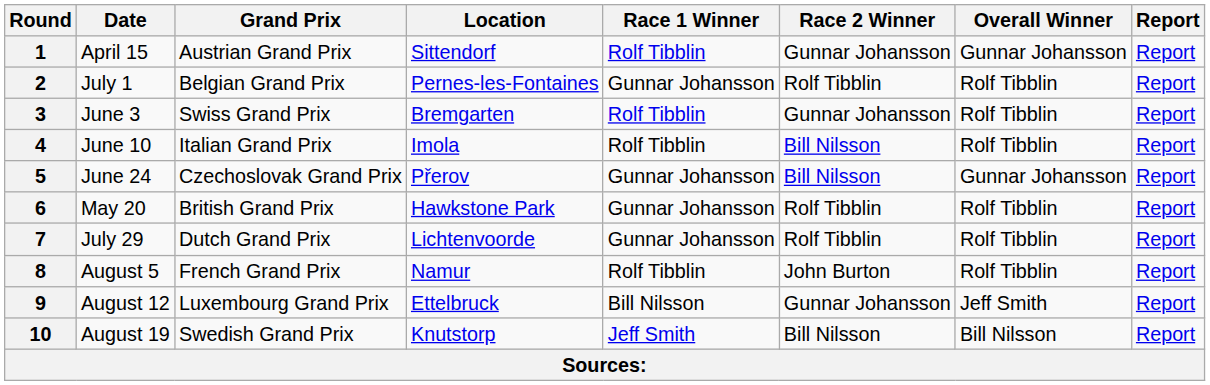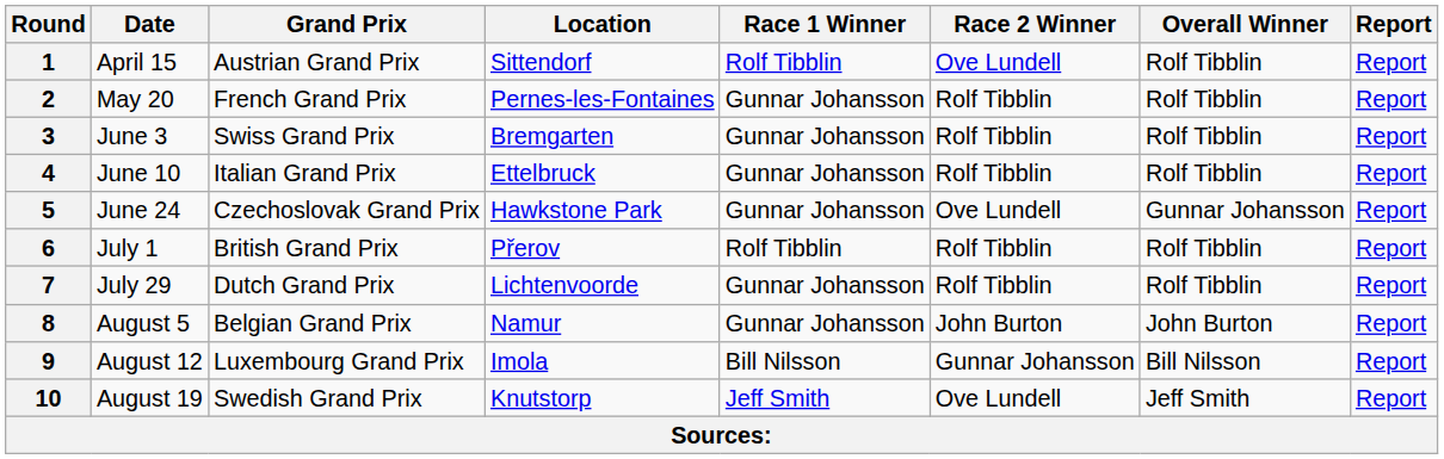 <table class="wikitable" style="font-size: 95%;">
 <tr>
 <th align=center>Round</th>
 <th align=center>Date</th>
 <th align=center>Grand Prix</th>
 <th align=center>Location</th>
 <th align=center>Race 1 Winner</th>
 <th align=center>Race 2 Winner</th>
 <th align=center>Overall Winner</th>
 <th align=center>Report</th>
 </tr>
 <tr>
 <th>1</th>
 <td>April 15</td>
 <td> Austrian Grand Prix</td>
 <td><a href='#'>Sittendorf</a></td>
 <td> <a href='#'>Rolf Tibblin</a></td>
-<td> Gunnar Johansson</td>
-<td> Gunnar Johansson</td>
+<td> <a href='#'>Ove Lundell</a></td>
+<td> Rolf Tibblin</td>
 <td><a href='#'>Report</a></td>
 </tr>
 <tr>
 <th>2</th>
-<td>July 1</td>
-<td> Belgian Grand Prix</td>
+<td>May 20</td>
+<td> French Grand Prix</td>
 <td><a href='#'>Pernes-les-Fontaines</a></td>
 <td> Gunnar Johansson</td>
 <td> Rolf Tibblin</td>
 <td> Rolf Tibblin</td>
 <td><a href='#'>Report</a></td>
 </tr>
 <tr>
 <th>3</th>
 <td>June 3</td>
 <td> Swiss Grand Prix</td>
 <td><a href='#'>Bremgarten</a></td>
-<td> <a href='#'>Rolf Tibblin</a></td>
 <td> Gunnar Johansson</td>
+<td> Rolf Tibblin</td>
 <td> Rolf Tibblin</td>
 <td><a href='#'>Report</a></td>
 </tr>
 <tr>
 <th>4</th>
 <td>June 10</td>
 <td> Italian Grand Prix</td>
-<td><a href='#'>Imola</a></td>
+<td><a href='#'>Ettelbruck</a></td>
+<td> Gunnar Johansson</td>
 <td> Rolf Tibblin</td>
-<td> <a href='#'>Bill Nilsson</a></td>
 <td> Rolf Tibblin</td>
 <td><a href='#'>Report</a></td>
 </tr>
 <tr>
 <th>5</th>
 <td>June 24</td>
 <td> Czechoslovak Grand Prix</td>
-<td><a href='#'>Přerov</a></td>
+<td><a href='#'>Hawkstone Park</a></td>
 <td> Gunnar Johansson</td>
-<td> <a href='#'>Bill Nilsson</a></td>
+<td> Ove Lundell</td>
 <td> Gunnar Johansson</td>
 <td><a href='#'>Report</a></td>
 </tr>
 <tr>
 <th>6</th>
-<td>May 20</td>
+<td>July 1</td>
 <td> British Grand Prix</td>
-<td><a href='#'>Hawkstone Park</a></td>
-<td> Gunnar Johansson</td>
+<td><a href='#'>Přerov</a></td>
+<td> Rolf Tibblin</td>
 <td> Rolf Tibblin</td>
 <td> Rolf Tibblin</td>
 <td><a href='#'>Report</a></td>
 </tr>
 <tr>
 <th>7</th>
 <td>July 29</td>
 <td> Dutch Grand Prix</td>
 <td><a href='#'>Lichtenvoorde</a></td>
 <td> Gunnar Johansson</td>
 <td> Rolf Tibblin</td>
 <td> Rolf Tibblin</td>
 <td><a href='#'>Report</a></td>
 </tr>
 <tr>
 <th>8</th>
 <td>August 5</td>
-<td> French Grand Prix</td>
+<td> Belgian Grand Prix</td>
 <td><a href='#'>Namur</a></td>
-<td> Rolf Tibblin</td>
+<td> Gunnar Johansson</td>
 <td> John Burton</td>
-<td> Rolf Tibblin</td>
+<td> John Burton</td>
 <td><a href='#'>Report</a></td>
 </tr>
 <tr>
 <th>9</th>
 <td>August 12</td>
 <td> Luxembourg Grand Prix</td>
-<td><a href='#'>Ettelbruck</a></td>
+<td><a href='#'>Imola</a></td>
 <td> Bill Nilsson</td>
 <td> Gunnar Johansson</td>
-<td> Jeff Smith</td>
+<td> Bill Nilsson</td>
 <td><a href='#'>Report</a></td>
 </tr>
 <tr>
 <th>10</th>
 <td>August 19</td>
 <td> Swedish Grand Prix</td>
 <td><a href='#'>Knutstorp</a></td>
 <td> <a href='#'>Jeff Smith</a></td>
-<td> Bill Nilsson</td>
-<td> Bill Nilsson</td>
+<td> Ove Lundell</td>
+<td> Jeff Smith</td>
 <td><a href='#'>Report</a></td>
 </tr>
 <tr>
 <th colspan=8>Sources:</th>
 </tr>
 </table>
